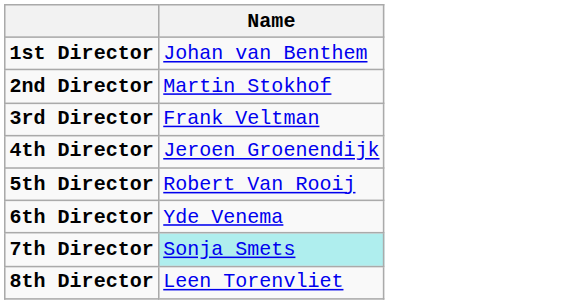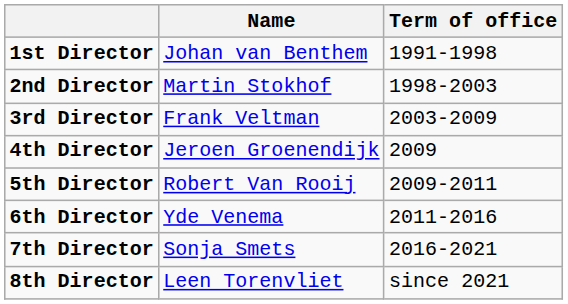 <table class="wikitable">
 <tr>
 <th></th>
 <th>Name</th>
+<th>Term of office</th>
 </tr>
 <tr>
 <td><strong>1st Director</strong></td>
 <td><a href='#'>Johan van Benthem</a></td>
+<td>1991-1998</td>
 </tr>
 <tr>
 <td><strong>2nd Director</strong></td>
 <td><a href='#'>Martin Stokhof</a></td>
+<td>1998-2003</td>
 </tr>
 <tr>
 <td><strong>3rd Director</strong></td>
 <td><a href='#'>Frank Veltman</a></td>
+<td>2003-2009</td>
 </tr>
 <tr>
 <td><strong>4th Director</strong></td>
 <td><a href='#'>Jeroen Groenendijk</a></td>
+<td>2009</td>
 </tr>
 <tr>
 <td><strong>5th Director</strong></td>
 <td><a href='#'>Robert Van Rooij</a></td>
+<td>2009-2011</td>
 </tr>
 <tr>
 <td><strong>6th Director</strong></td>
 <td><a href='#'>Yde Venema</a></td>
+<td>2011-2016</td>
 </tr>
 <tr>
 <td><strong>7th Director</strong></td>
-<td style="background: paleturquoise;"><a href='#'>Sonja Smets</a></td>
+<td><a href='#'>Sonja Smets</a></td>
+<td>2016-2021</td>
 </tr>
 <tr>
 <td><strong>8th Director</strong></td>
 <td><a href='#'>Leen Torenvliet</a></td>
+<td>since 2021</td>
 </tr>
 </table>
